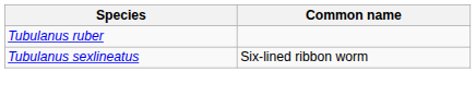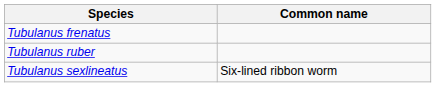 <table width=90% class="wikitable">
 <tr>
 <th width=25%>Species</th>
 <th width=25%>Common name</th>
+</tr>
+<tr>
+<td><em><a href='#'>Tubulanus frenatus</a></em></td>
+<td></td>
 </tr>
 <tr>
 <td><em><a href='#'>Tubulanus ruber</a></em></td>
 <td></td>
 </tr>
 <tr>
 <td><em><a href='#'>Tubulanus sexlineatus</a></em></td>
 <td>Six-lined ribbon worm</td>
 </tr>
 </table>
